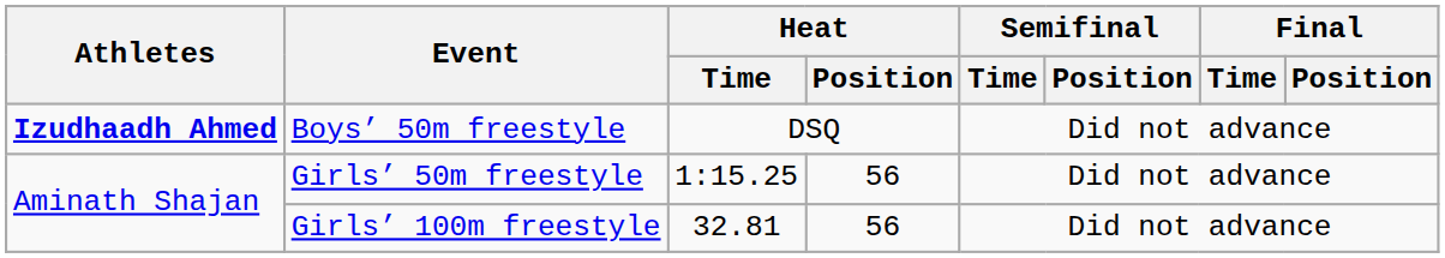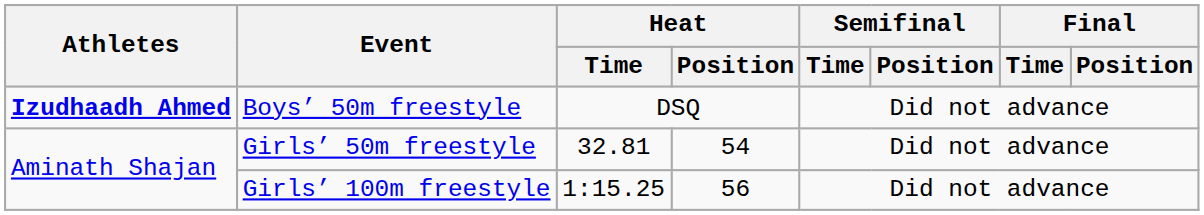 <table class="wikitable" border="1" style="font-size:90%">
 <tr>
 <th rowspan=2>Athletes</th>
 <th rowspan=2>Event</th>
 <th colspan=2>Heat</th>
 <th colspan=2>Semifinal</th>
 <th colspan=2>Final</th>
 </tr>
 <tr>
 <th>Time</th>
 <th>Position</th>
 <th>Time</th>
 <th>Position</th>
 <th>Time</th>
 <th>Position</th>
 </tr>
 <tr>
 <td rowspan=1><strong><a href='#'>Izudhaadh Ahmed</a></strong></td>
 <td><a href='#'>Boys’ 50m freestyle</a></td>
 <td colspan="2" align=center>DSQ</td>
 <td colspan="4" align=center>Did not advance</td>
 </tr>
 <tr>
 <td rowspan=2><a href='#'>Aminath Shajan</a></td>
 <td><a href='#'>Girls’ 50m freestyle</a></td>
+<td align=center>32.81</td>
+<td align=center>54</td>
+<td colspan="4" align=center>Did not advance</td>
+</tr>
+<tr>
+<td><a href='#'>Girls’ 100m freestyle</a></td>
 <td align=center>1:15.25</td>
 <td align=center>56</td>
 <td colspan="4" align=center>Did not advance</td>
 </tr>
-<tr>
-<td><a href='#'>Girls’ 100m freestyle</a></td>
-<td align=center>32.81</td>
-<td align=center>56</td>
-<td colspan="4" align=center>Did not advance</td>
-</tr>
 </table>
